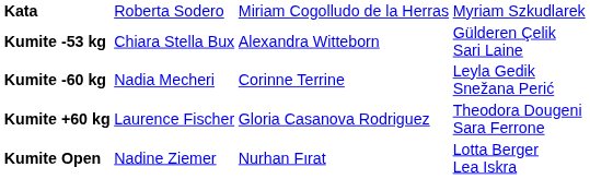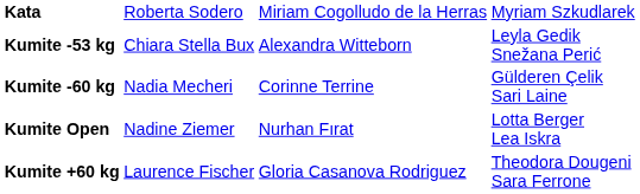 <table>
 <tr>
 <td><strong>Kata</strong></td>
 <td> <a href='#'>Roberta Sodero</a></td>
 <td> <a href='#'>Miriam Cogolludo de la Herras</a></td>
 <td> <a href='#'>Myriam Szkudlarek</a></td>
 </tr>
 <tr>
 <td><strong>Kumite -53 kg</strong></td>
 <td> <a href='#'>Chiara Stella Bux</a></td>
 <td> <a href='#'>Alexandra Witteborn</a></td>
-<td> <a href='#'>Gülderen Çelik</a>  <br>  <a href='#'>Sari Laine</a></td>
+<td> <a href='#'>Leyla Gedik</a>  <br>  <a href='#'>Snežana Perić</a></td>
 </tr>
 <tr>
 <td><strong>Kumite -60 kg</strong></td>
 <td> <a href='#'>Nadia Mecheri</a></td>
 <td> <a href='#'>Corinne Terrine</a></td>
-<td> <a href='#'>Leyla Gedik</a>  <br>  <a href='#'>Snežana Perić</a></td>
+<td> <a href='#'>Gülderen Çelik</a>  <br>  <a href='#'>Sari Laine</a></td>
+</tr>
+<tr>
+<td><strong>Kumite Open</strong></td>
+<td> <a href='#'>Nadine Ziemer</a></td>
+<td> <a href='#'>Nurhan Fırat</a></td>
+<td> <a href='#'>Lotta Berger</a>  <br>  <a href='#'>Lea Iskra</a></td>
 </tr>
 <tr>
 <td><strong>Kumite +60 kg</strong></td>
 <td> <a href='#'>Laurence Fischer</a></td>
 <td> <a href='#'>Gloria Casanova Rodriguez</a></td>
 <td> <a href='#'>Theodora Dougeni</a>  <br>  <a href='#'>Sara Ferrone</a></td>
 </tr>
-<tr>
-<td><strong>Kumite Open</strong></td>
-<td> <a href='#'>Nadine Ziemer</a></td>
-<td> <a href='#'>Nurhan Fırat</a></td>
-<td> <a href='#'>Lotta Berger</a>  <br>  <a href='#'>Lea Iskra</a></td>
-</tr>
 </table>
